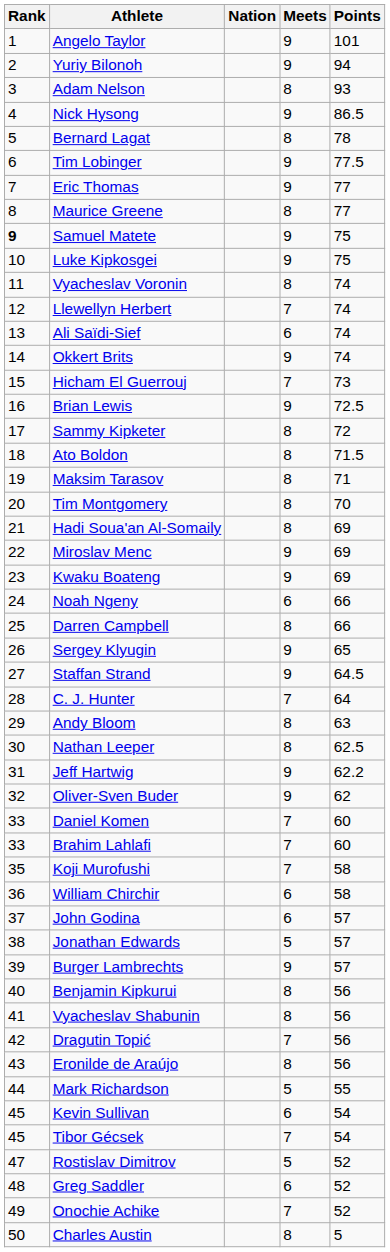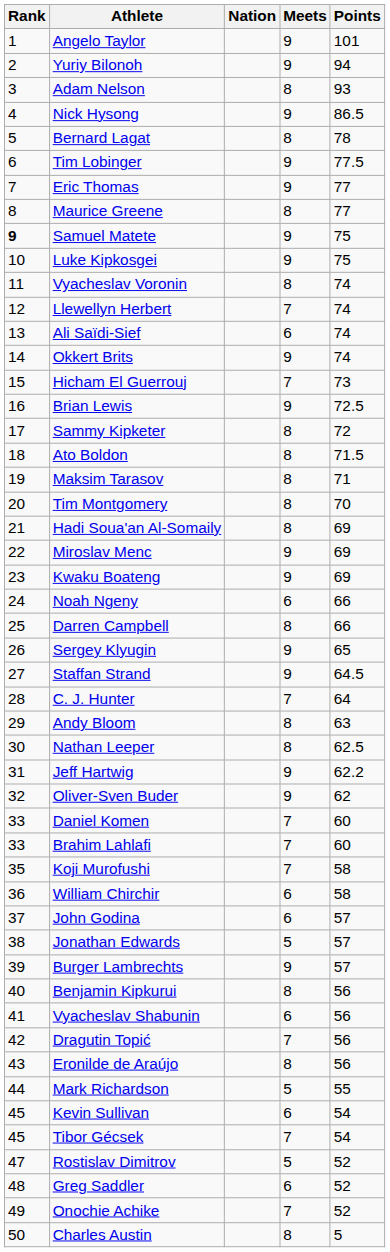 <table class=wikitable>
 <tr>
 <th>Rank</th>
 <th>Athlete</th>
 <th>Nation</th>
 <th>Meets</th>
 <th>Points</th>
 </tr>
 <tr>
 <td>1</td>
 <td><a href='#'>Angelo Taylor</a></td>
 <td></td>
 <td>9</td>
 <td>101</td>
 </tr>
 <tr>
 <td>2</td>
 <td><a href='#'>Yuriy Bilonoh</a></td>
 <td></td>
 <td>9</td>
 <td>94</td>
 </tr>
 <tr>
 <td>3</td>
 <td><a href='#'>Adam Nelson</a></td>
 <td></td>
 <td>8</td>
 <td>93</td>
 </tr>
 <tr>
 <td>4</td>
 <td><a href='#'>Nick Hysong</a></td>
 <td></td>
 <td>9</td>
 <td>86.5</td>
 </tr>
 <tr>
 <td>5</td>
 <td><a href='#'>Bernard Lagat</a></td>
 <td></td>
 <td>8</td>
 <td>78</td>
 </tr>
 <tr>
 <td>6</td>
 <td><a href='#'>Tim Lobinger</a></td>
 <td></td>
 <td>9</td>
 <td>77.5</td>
 </tr>
 <tr>
 <td>7</td>
 <td><a href='#'>Eric Thomas</a></td>
 <td></td>
 <td>9</td>
 <td>77</td>
 </tr>
 <tr>
 <td>8</td>
 <td><a href='#'>Maurice Greene</a></td>
 <td></td>
 <td>8</td>
 <td>77</td>
 </tr>
 <tr>
 <td><strong>9</strong></td>
 <td><a href='#'>Samuel Matete</a></td>
 <td></td>
 <td>9</td>
 <td>75</td>
 </tr>
 <tr>
 <td>10</td>
 <td><a href='#'>Luke Kipkosgei</a></td>
 <td></td>
 <td>9</td>
 <td>75</td>
 </tr>
 <tr>
 <td>11</td>
 <td><a href='#'>Vyacheslav Voronin</a></td>
 <td></td>
 <td>8</td>
 <td>74</td>
 </tr>
 <tr>
 <td>12</td>
 <td><a href='#'>Llewellyn Herbert</a></td>
 <td></td>
 <td>7</td>
 <td>74</td>
 </tr>
 <tr>
 <td>13</td>
 <td><a href='#'>Ali Saïdi-Sief</a></td>
 <td></td>
 <td>6</td>
 <td>74</td>
 </tr>
 <tr>
 <td>14</td>
 <td><a href='#'>Okkert Brits</a></td>
 <td></td>
 <td>9</td>
 <td>74</td>
 </tr>
 <tr>
 <td>15</td>
 <td><a href='#'>Hicham El Guerrouj</a></td>
 <td></td>
 <td>7</td>
 <td>73</td>
 </tr>
 <tr>
 <td>16</td>
 <td><a href='#'>Brian Lewis</a></td>
 <td></td>
 <td>9</td>
 <td>72.5</td>
 </tr>
 <tr>
 <td>17</td>
 <td><a href='#'>Sammy Kipketer</a></td>
 <td></td>
 <td>8</td>
 <td>72</td>
 </tr>
 <tr>
 <td>18</td>
 <td><a href='#'>Ato Boldon</a></td>
 <td></td>
 <td>8</td>
 <td>71.5</td>
 </tr>
 <tr>
 <td>19</td>
 <td><a href='#'>Maksim Tarasov</a></td>
 <td></td>
 <td>8</td>
 <td>71</td>
 </tr>
 <tr>
 <td>20</td>
 <td><a href='#'>Tim Montgomery</a></td>
 <td></td>
 <td>8</td>
 <td>70</td>
 </tr>
 <tr>
 <td>21</td>
 <td><a href='#'>Hadi Soua'an Al-Somaily</a></td>
 <td></td>
 <td>8</td>
 <td>69</td>
 </tr>
 <tr>
 <td>22</td>
 <td><a href='#'>Miroslav Menc</a></td>
 <td></td>
 <td>9</td>
 <td>69</td>
 </tr>
 <tr>
 <td>23</td>
 <td><a href='#'>Kwaku Boateng</a></td>
 <td></td>
 <td>9</td>
 <td>69</td>
 </tr>
 <tr>
 <td>24</td>
 <td><a href='#'>Noah Ngeny</a></td>
 <td></td>
 <td>6</td>
 <td>66</td>
 </tr>
 <tr>
 <td>25</td>
 <td><a href='#'>Darren Campbell</a></td>
 <td></td>
 <td>8</td>
 <td>66</td>
 </tr>
 <tr>
 <td>26</td>
 <td><a href='#'>Sergey Klyugin</a></td>
 <td></td>
 <td>9</td>
 <td>65</td>
 </tr>
 <tr>
 <td>27</td>
 <td><a href='#'>Staffan Strand</a></td>
 <td></td>
 <td>9</td>
 <td>64.5</td>
 </tr>
 <tr>
 <td>28</td>
 <td><a href='#'>C. J. Hunter</a></td>
 <td></td>
 <td>7</td>
 <td>64</td>
 </tr>
 <tr>
 <td>29</td>
 <td><a href='#'>Andy Bloom</a></td>
 <td></td>
 <td>8</td>
 <td>63</td>
 </tr>
 <tr>
 <td>30</td>
 <td><a href='#'>Nathan Leeper</a></td>
 <td></td>
 <td>8</td>
 <td>62.5</td>
 </tr>
 <tr>
 <td>31</td>
 <td><a href='#'>Jeff Hartwig</a></td>
 <td></td>
 <td>9</td>
 <td>62.2</td>
 </tr>
 <tr>
 <td>32</td>
 <td><a href='#'>Oliver-Sven Buder</a></td>
 <td></td>
 <td>9</td>
 <td>62</td>
 </tr>
 <tr>
 <td>33</td>
 <td><a href='#'>Daniel Komen</a></td>
 <td></td>
 <td>7</td>
 <td>60</td>
 </tr>
 <tr>
 <td>33</td>
 <td><a href='#'>Brahim Lahlafi</a></td>
 <td></td>
 <td>7</td>
 <td>60</td>
 </tr>
 <tr>
 <td>35</td>
 <td><a href='#'>Koji Murofushi</a></td>
 <td></td>
 <td>7</td>
 <td>58</td>
 </tr>
 <tr>
 <td>36</td>
 <td><a href='#'>William Chirchir</a></td>
 <td></td>
 <td>6</td>
 <td>58</td>
 </tr>
 <tr>
 <td>37</td>
 <td><a href='#'>John Godina</a></td>
 <td></td>
 <td>6</td>
 <td>57</td>
 </tr>
 <tr>
 <td>38</td>
 <td><a href='#'>Jonathan Edwards</a></td>
 <td></td>
 <td>5</td>
 <td>57</td>
 </tr>
 <tr>
 <td>39</td>
 <td><a href='#'>Burger Lambrechts</a></td>
 <td></td>
 <td>9</td>
 <td>57</td>
 </tr>
 <tr>
 <td>40</td>
 <td><a href='#'>Benjamin Kipkurui</a></td>
 <td></td>
 <td>8</td>
 <td>56</td>
 </tr>
 <tr>
 <td>41</td>
 <td><a href='#'>Vyacheslav Shabunin</a></td>
 <td></td>
-<td>8</td>
+<td>6</td>
 <td>56</td>
 </tr>
 <tr>
 <td>42</td>
 <td><a href='#'>Dragutin Topić</a></td>
 <td></td>
 <td>7</td>
 <td>56</td>
 </tr>
 <tr>
 <td>43</td>
 <td><a href='#'>Eronilde de Araújo</a></td>
 <td></td>
 <td>8</td>
 <td>56</td>
 </tr>
 <tr>
 <td>44</td>
 <td><a href='#'>Mark Richardson</a></td>
 <td></td>
 <td>5</td>
 <td>55</td>
 </tr>
 <tr>
 <td>45</td>
 <td><a href='#'>Kevin Sullivan</a></td>
 <td></td>
 <td>6</td>
 <td>54</td>
 </tr>
 <tr>
 <td>45</td>
 <td><a href='#'>Tibor Gécsek</a></td>
 <td></td>
 <td>7</td>
 <td>54</td>
 </tr>
 <tr>
 <td>47</td>
 <td><a href='#'>Rostislav Dimitrov</a></td>
 <td></td>
 <td>5</td>
 <td>52</td>
 </tr>
 <tr>
 <td>48</td>
 <td><a href='#'>Greg Saddler</a></td>
 <td></td>
 <td>6</td>
 <td>52</td>
 </tr>
 <tr>
 <td>49</td>
 <td><a href='#'>Onochie Achike</a></td>
 <td></td>
 <td>7</td>
 <td>52</td>
 </tr>
 <tr>
 <td>50</td>
 <td><a href='#'>Charles Austin</a></td>
 <td></td>
 <td>8</td>
 <td>5</td>
 </tr>
 </table>
